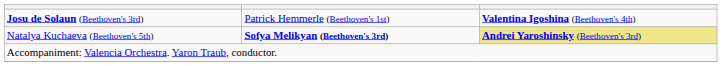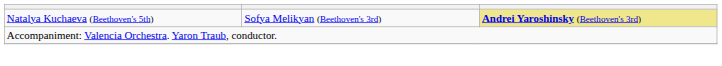 <table class="wikitable">
 <tr>
 <th width=342px></th>
 <th width=342px></th>
 <th width=342px></th>
 </tr>
 <tr>
-<td> <strong><a href='#'>Josu de Solaun</a></strong> <small>(<a href='#'>Beethoven's 3rd</a>)</small></td>
-<td> <a href='#'>Patrick Hemmerle</a> <small>(<a href='#'>Beethoven's 1st</a>)</small></td>
-<td> <strong><a href='#'>Valentina Igoshina</a></strong> <small>(<a href='#'>Beethoven's 4th</a>)</small></td>
-</tr>
-<tr>
 <td> <a href='#'>Natalya Kuchaeva</a> <small>(<a href='#'>Beethoven's 5th</a>)</small></td>
-<td><strong> <a href='#'>Sofya Melikyan</a> <small>(<a href='#'>Beethoven's 3rd</a>)</small></strong></td>
+<td> <a href='#'>Sofya Melikyan</a> <small>(<a href='#'>Beethoven's 3rd</a>)</small></td>
 <td style="background: khaki;"> <strong><a href='#'>Andrei Yaroshinsky</a></strong> <small>(<a href='#'>Beethoven's 3rd</a>)</small></td>
 </tr>
 <tr>
 <td colspan=3>Accompaniment: <a href='#'>Valencia Orchestra</a>. <a href='#'>Yaron Traub</a>, conductor.</td>
 </tr>
 <tr>
 </tr>
 </table>
